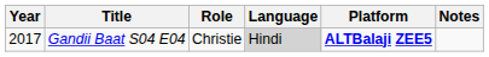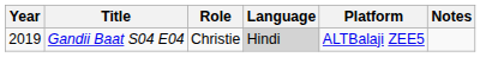 <table class="wikitable">
 <tr>
 <th>Year</th>
 <th>Title</th>
 <th>Role</th>
 <th>Language</th>
 <th>Platform</th>
 <th>Notes</th>
 </tr>
 <tr>
-<td>2017</td>
+<td>2019</td>
 <td><em><a href='#'>Gandii Baat</a> S04 E04</em></td>
 <td>Christie</td>
 <td style="background: lightgrey;">Hindi</td>
-<td><strong><a href='#'>ALTBalaji</a> <a href='#'>ZEE5</a></strong></td>
+<td><a href='#'>ALTBalaji</a> <a href='#'>ZEE5</a></td>
 <td></td>
 </tr>
 </table>
